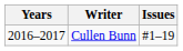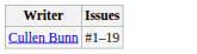 <table class="wikitable">
 <tr>
-<th>Years</th>
 <th>Writer</th>
 <th>Issues</th>
 </tr>
 <tr>
-<td align="center">2016–2017</td>
 <td align="center"><a href='#'>Cullen Bunn</a></td>
 <td align="center">#1–19</td>
 </tr>
 </table>
